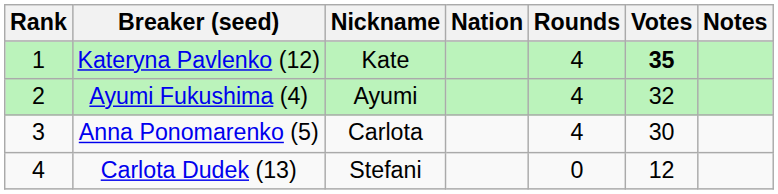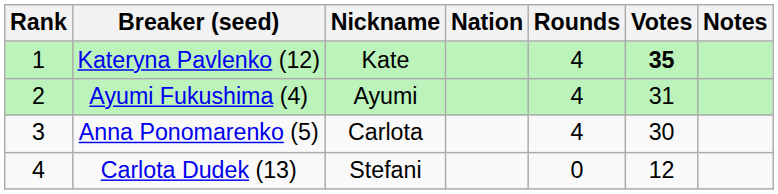 <table class="wikitable sortable" style="text-align:center">
 <tr>
 <th>Rank</th>
 <th>Breaker (seed)</th>
 <th>Nickname</th>
 <th>Nation</th>
 <th>Rounds</th>
 <th>Votes</th>
 <th>Notes</th>
 </tr>
 <tr bgcolor=bbf3bb>
 <td>1</td>
 <td><a href='#'>Kateryna Pavlenko</a> (12)</td>
 <td>Kate</td>
 <td></td>
 <td>4</td>
 <td><strong>35</strong></td>
 <td></td>
 </tr>
 <tr bgcolor=bbf3bb>
 <td>2</td>
 <td><a href='#'>Ayumi Fukushima</a> (4)</td>
 <td>Ayumi</td>
 <td></td>
 <td>4</td>
-<td>32</td>
+<td>31</td>
 <td></td>
 </tr>
 <tr>
 <td>3</td>
 <td><a href='#'>Anna Ponomarenko</a> (5)</td>
 <td>Carlota</td>
 <td></td>
 <td>4</td>
 <td>30</td>
 <td></td>
 </tr>
 <tr>
 <td>4</td>
 <td><a href='#'>Carlota Dudek</a> (13)</td>
 <td>Stefani</td>
 <td></td>
 <td>0</td>
 <td>12</td>
 <td></td>
 </tr>
 </table>
